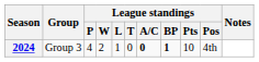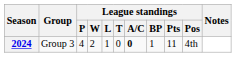 <table class="wikitable sortable">
 <tr>
 <th scope="col" rowspan="2">Season</th>
 <th scope="col" rowspan="2">Group</th>
 <th scope="col" colspan="8">League standings</th>
 <th scope="col" rowspan="2">Notes</th>
 </tr>
 <tr>
 <th scope="col">P</th>
 <th scope="col">W</th>
 <th scope="col">L</th>
 <th scope="col">T</th>
 <th scope="col">A/C</th>
 <th scope="col">BP</th>
 <th scope="col">Pts</th>
 <th scope="col">Pos</th>
 </tr>
 <tr>
 <th scope="row"><a href='#'>2024</a></th>
 <td>Group 3</td>
 <td>4</td>
 <td>2</td>
 <td>1</td>
 <td>0</td>
 <td><strong>0</strong></td>
-<td><strong>1</strong></td>
-<td>10</td>
+<td>1</td>
+<td>11</td>
 <td>4th</td>
 <td style="background: white;"></td>
 </tr>
 </table>
